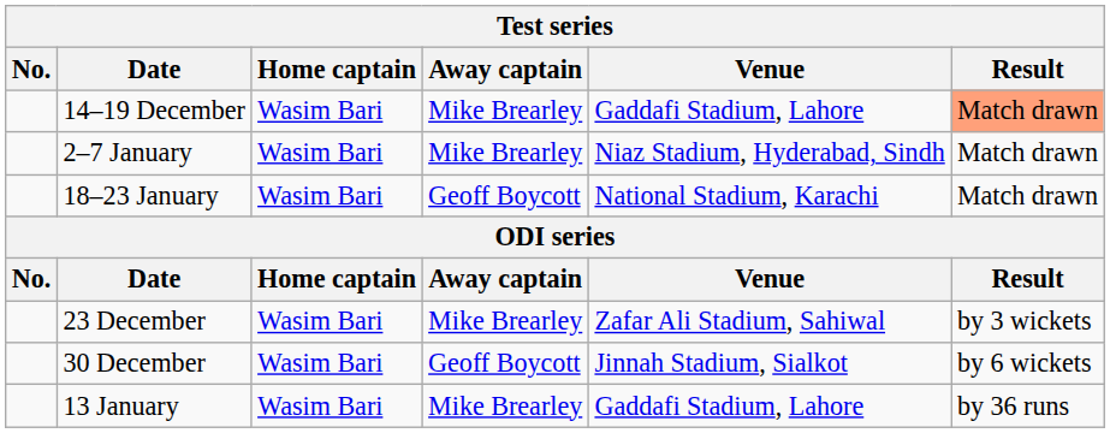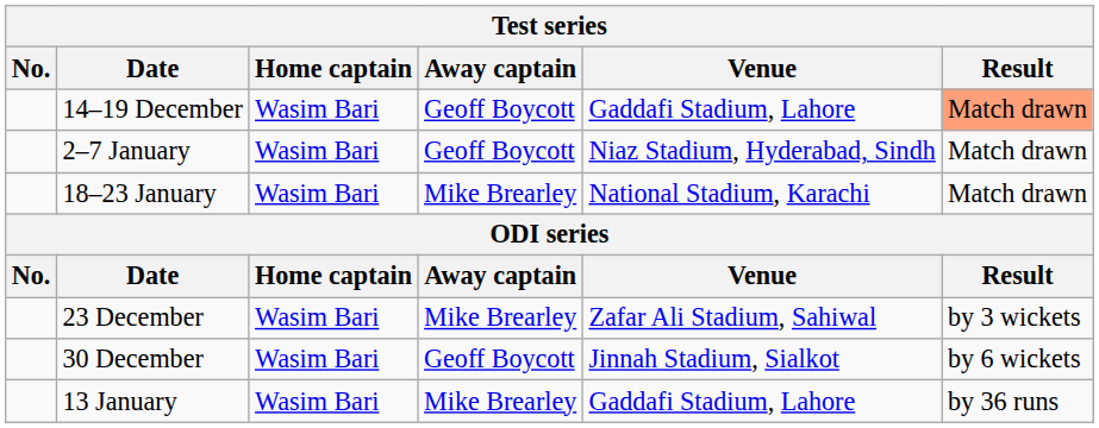 <table class="wikitable">
 <tr>
 <th colspan="9">Test series</th>
 </tr>
 <tr>
 <th>No.</th>
 <th>Date</th>
 <th>Home captain</th>
 <th>Away captain</th>
 <th>Venue</th>
 <th>Result</th>
 </tr>
 <tr>
 <td></td>
 <td>14–19 December</td>
 <td><a href='#'>Wasim Bari</a></td>
-<td><a href='#'>Mike Brearley</a></td>
+<td><a href='#'>Geoff Boycott</a></td>
 <td><a href='#'>Gaddafi Stadium</a>, <a href='#'>Lahore</a></td>
 <td style="background: lightsalmon;">Match drawn</td>
 </tr>
 <tr>
 <td></td>
 <td>2–7 January</td>
 <td><a href='#'>Wasim Bari</a></td>
-<td><a href='#'>Mike Brearley</a></td>
+<td><a href='#'>Geoff Boycott</a></td>
 <td><a href='#'>Niaz Stadium</a>, <a href='#'>Hyderabad, Sindh</a></td>
 <td>Match drawn</td>
 </tr>
 <tr>
 <td></td>
 <td>18–23 January</td>
 <td><a href='#'>Wasim Bari</a></td>
-<td><a href='#'>Geoff Boycott</a></td>
+<td><a href='#'>Mike Brearley</a></td>
 <td><a href='#'>National Stadium</a>, <a href='#'>Karachi</a></td>
 <td>Match drawn</td>
 </tr>
 <tr>
 <th colspan="9">ODI series</th>
 </tr>
 <tr>
 <th>No.</th>
 <th>Date</th>
 <th>Home captain</th>
 <th>Away captain</th>
 <th>Venue</th>
 <th>Result</th>
 </tr>
 <tr>
 <td></td>
 <td>23 December</td>
 <td><a href='#'>Wasim Bari</a></td>
 <td><a href='#'>Mike Brearley</a></td>
 <td><a href='#'>Zafar Ali Stadium</a>, <a href='#'>Sahiwal</a></td>
 <td> by 3 wickets</td>
 </tr>
 <tr>
 <td></td>
 <td>30 December</td>
 <td><a href='#'>Wasim Bari</a></td>
 <td><a href='#'>Geoff Boycott</a></td>
 <td><a href='#'>Jinnah Stadium</a>, <a href='#'>Sialkot</a></td>
 <td> by 6 wickets</td>
 </tr>
 <tr>
 <td></td>
 <td>13 January</td>
 <td><a href='#'>Wasim Bari</a></td>
 <td><a href='#'>Mike Brearley</a></td>
 <td><a href='#'>Gaddafi Stadium</a>, <a href='#'>Lahore</a></td>
 <td> by 36 runs</td>
 </tr>
 </table>
